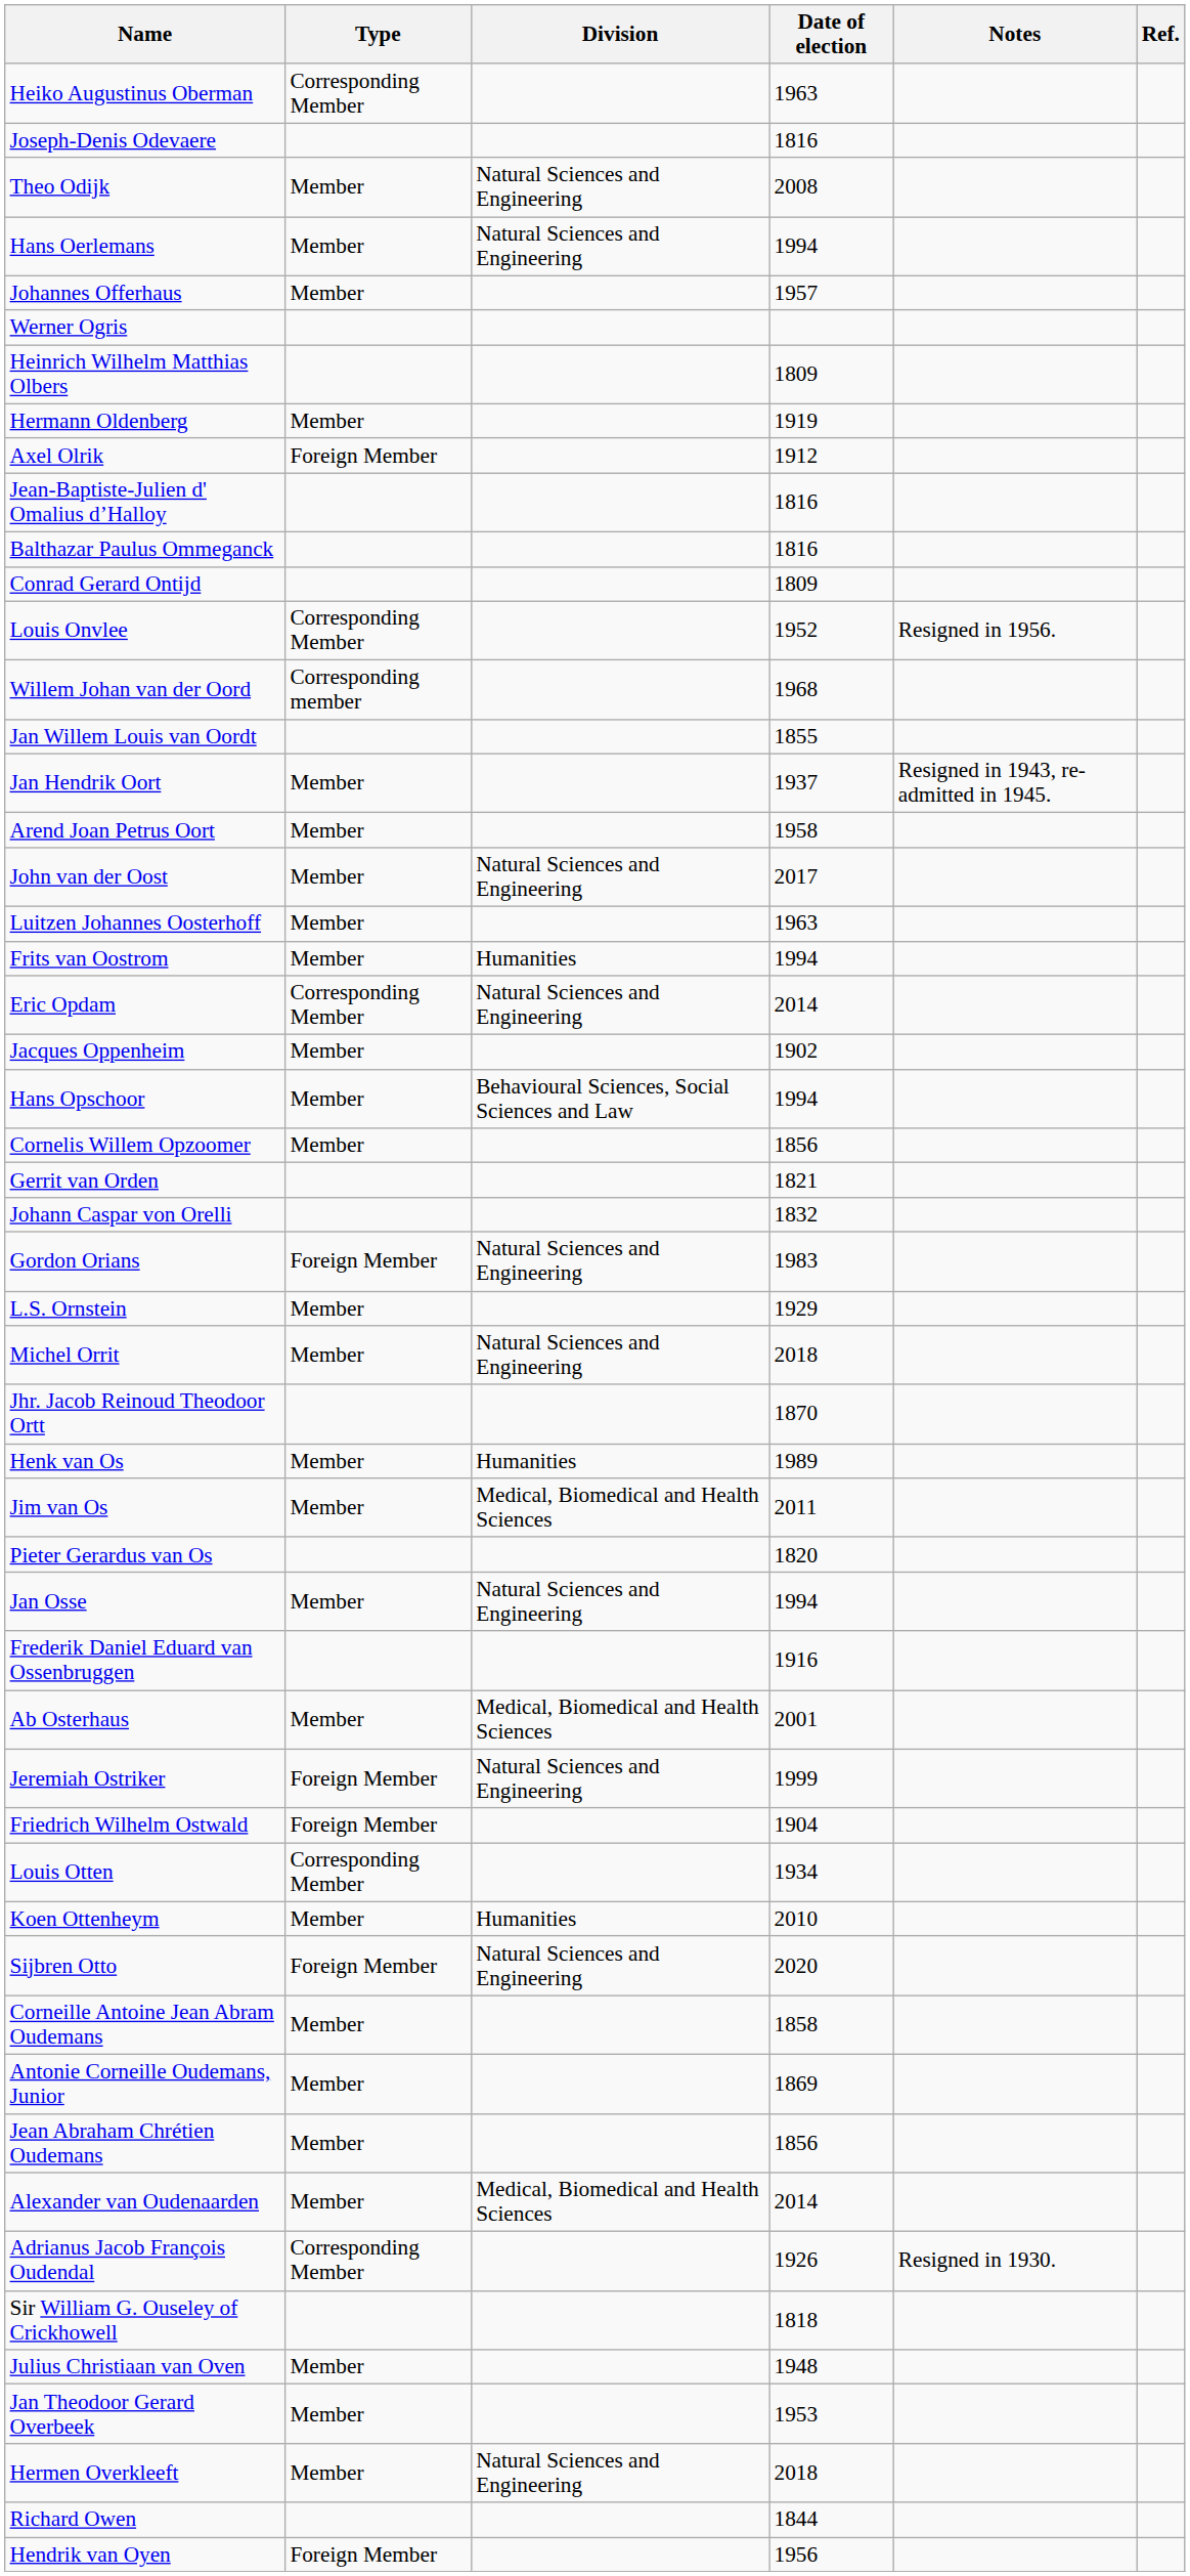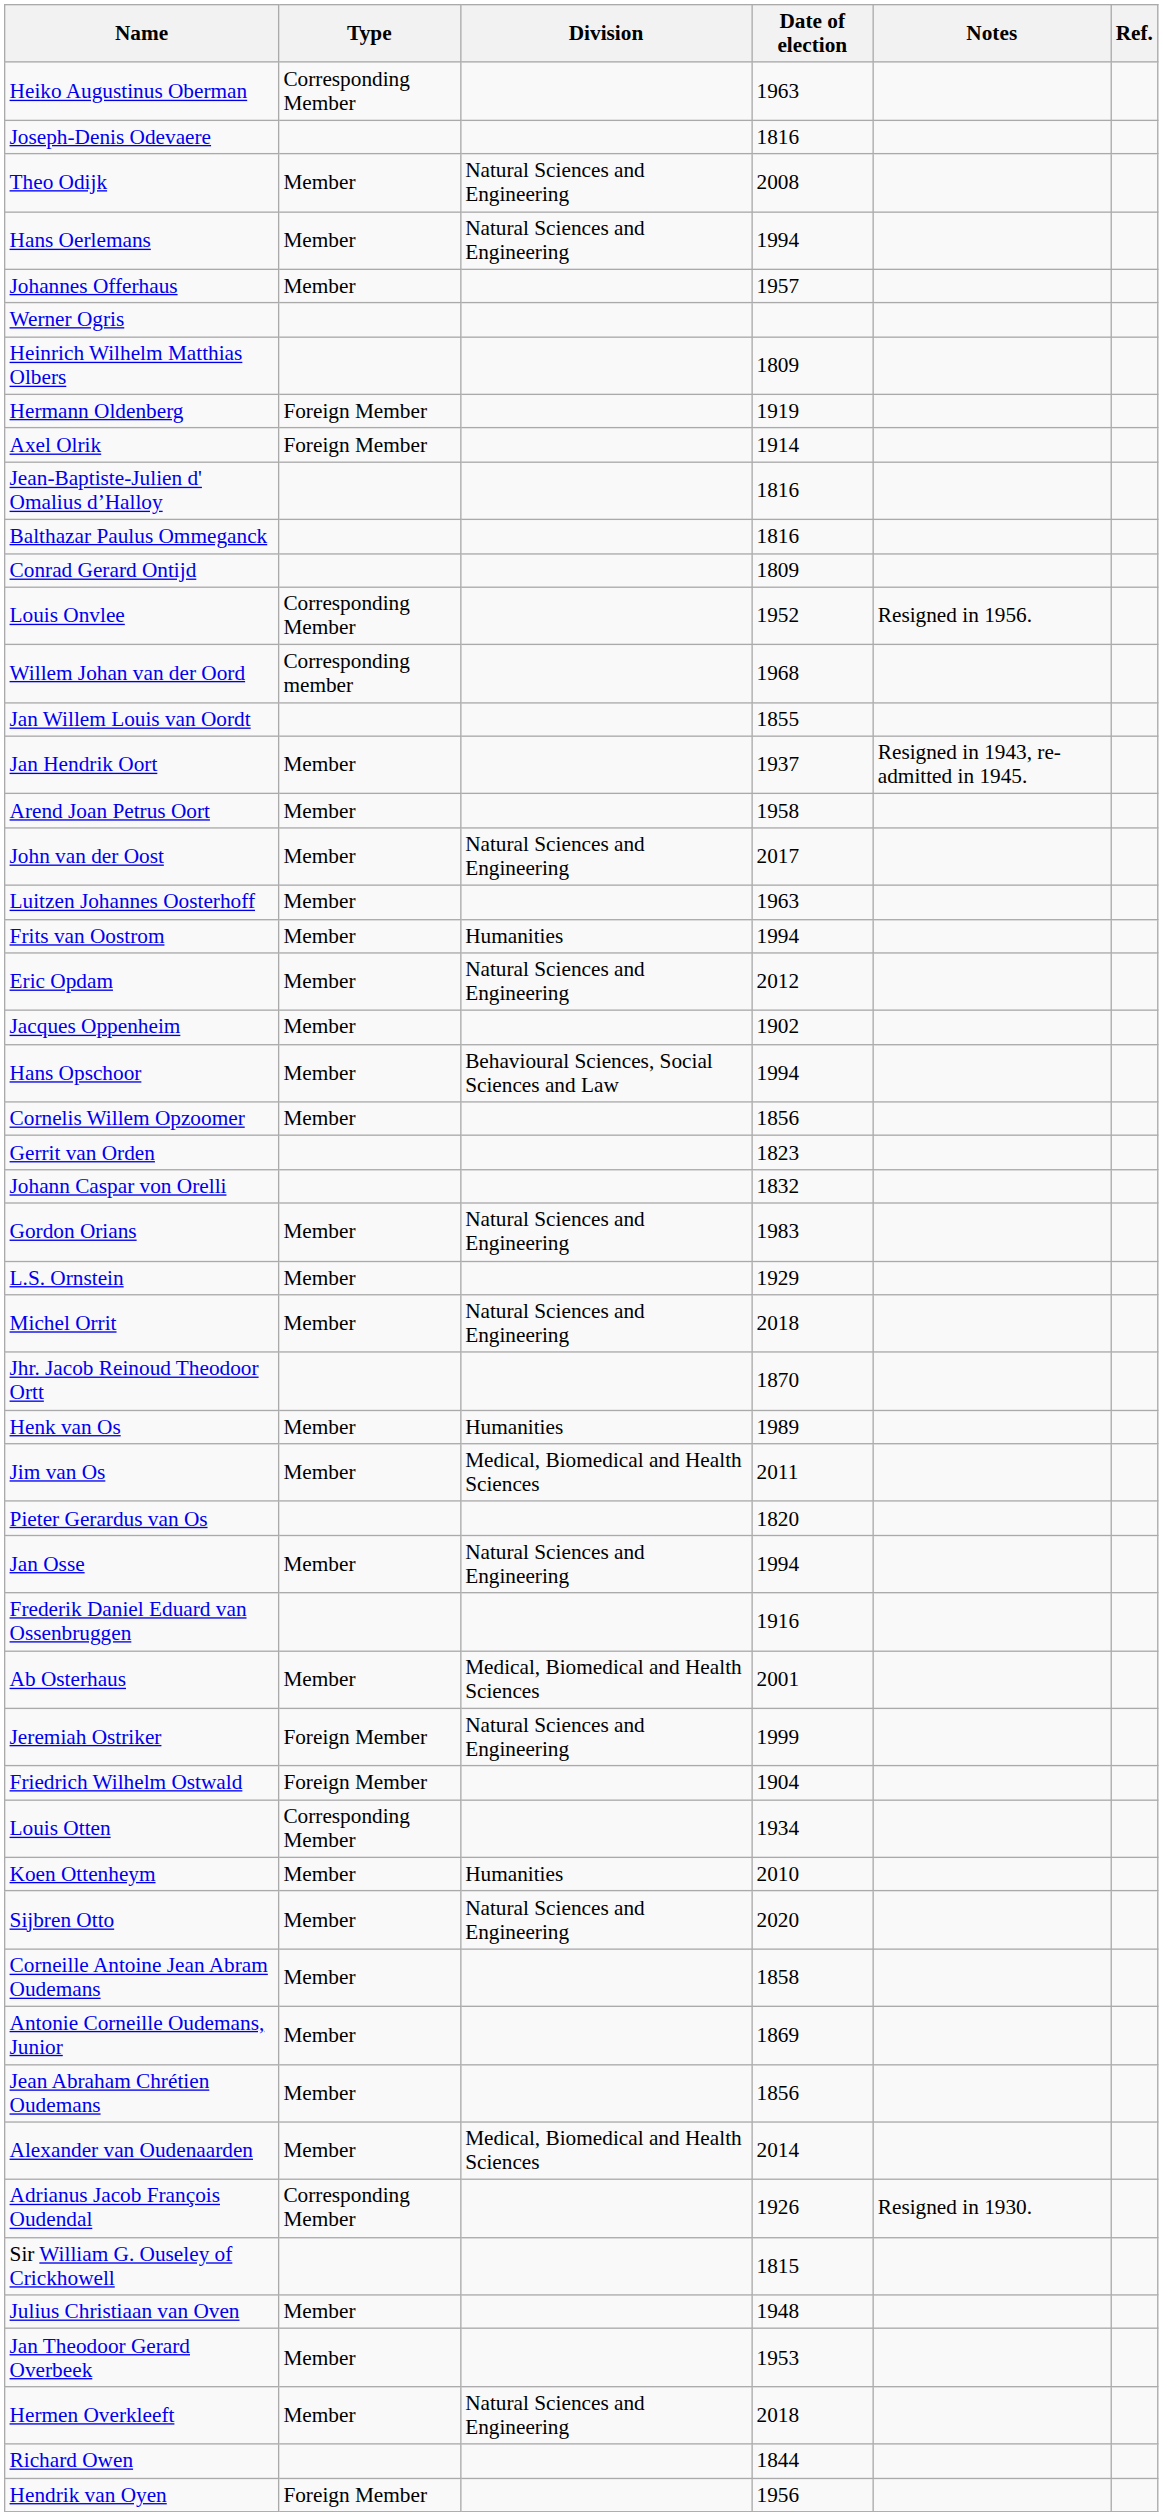 <table class="wikitable">
 <tr>
 <th>Name</th>
 <th>Type</th>
 <th>Division</th>
 <th>Date of election</th>
 <th>Notes</th>
 <th>Ref.</th>
 </tr>
 <tr>
 <td><a href='#'>Heiko Augustinus Oberman</a></td>
 <td>Corresponding Member</td>
 <td></td>
 <td>1963</td>
 <td></td>
 <td></td>
 </tr>
 <tr>
 <td><a href='#'>Joseph-Denis Odevaere</a></td>
 <td></td>
 <td></td>
 <td>1816</td>
 <td></td>
 <td></td>
 </tr>
 <tr>
 <td><a href='#'>Theo Odijk</a></td>
 <td>Member</td>
 <td>Natural Sciences and Engineering</td>
 <td>2008</td>
 <td></td>
 <td></td>
 </tr>
 <tr>
 <td><a href='#'>Hans Oerlemans</a></td>
 <td>Member</td>
 <td>Natural Sciences and Engineering</td>
 <td>1994</td>
 <td></td>
 <td></td>
 </tr>
 <tr>
 <td><a href='#'>Johannes Offerhaus</a></td>
 <td>Member</td>
 <td></td>
 <td>1957</td>
 <td></td>
 <td></td>
 </tr>
 <tr>
 <td><a href='#'>Werner Ogris</a></td>
 <td></td>
 <td></td>
 <td></td>
 <td></td>
 <td></td>
 </tr>
 <tr>
 <td><a href='#'>Heinrich Wilhelm Matthias Olbers</a></td>
 <td></td>
 <td></td>
 <td>1809</td>
 <td></td>
 <td></td>
 </tr>
 <tr>
 <td><a href='#'>Hermann Oldenberg</a></td>
-<td>Member</td>
+<td>Foreign Member</td>
 <td></td>
 <td>1919</td>
 <td></td>
 <td></td>
 </tr>
 <tr>
 <td><a href='#'>Axel Olrik</a></td>
 <td>Foreign Member</td>
 <td></td>
-<td>1912</td>
+<td>1914</td>
 <td></td>
 <td></td>
 </tr>
 <tr>
 <td><a href='#'>Jean-Baptiste-Julien d' Omalius d’Halloy</a></td>
 <td></td>
 <td></td>
 <td>1816</td>
 <td></td>
 <td></td>
 </tr>
 <tr>
 <td><a href='#'>Balthazar Paulus Ommeganck</a></td>
 <td></td>
 <td></td>
 <td>1816</td>
 <td></td>
 <td></td>
 </tr>
 <tr>
 <td><a href='#'>Conrad Gerard Ontijd</a></td>
 <td></td>
 <td></td>
 <td>1809</td>
 <td></td>
 <td></td>
 </tr>
 <tr>
 <td><a href='#'>Louis Onvlee</a></td>
 <td>Corresponding Member</td>
 <td></td>
 <td>1952</td>
 <td>Resigned in 1956.</td>
 <td></td>
 </tr>
 <tr>
 <td><a href='#'>Willem Johan van der Oord</a></td>
 <td>Corresponding member</td>
 <td></td>
 <td>1968</td>
 <td></td>
 <td></td>
 </tr>
 <tr>
 <td><a href='#'>Jan Willem Louis van Oordt</a></td>
 <td></td>
 <td></td>
 <td>1855</td>
 <td></td>
 <td></td>
 </tr>
 <tr>
 <td><a href='#'>Jan Hendrik Oort</a></td>
 <td>Member</td>
 <td></td>
 <td>1937</td>
 <td>Resigned in 1943, re-admitted in 1945.</td>
 <td></td>
 </tr>
 <tr>
 <td><a href='#'>Arend Joan Petrus Oort</a></td>
 <td>Member</td>
 <td></td>
 <td>1958</td>
 <td></td>
 <td></td>
 </tr>
 <tr>
 <td><a href='#'>John van der Oost</a></td>
 <td>Member</td>
 <td>Natural Sciences and Engineering</td>
 <td>2017</td>
 <td></td>
 <td></td>
 </tr>
 <tr>
 <td><a href='#'>Luitzen Johannes Oosterhoff</a></td>
 <td>Member</td>
 <td></td>
 <td>1963</td>
 <td></td>
 <td></td>
 </tr>
 <tr>
 <td><a href='#'>Frits van Oostrom</a></td>
 <td>Member</td>
 <td>Humanities</td>
 <td>1994</td>
 <td></td>
 <td></td>
 </tr>
 <tr>
 <td><a href='#'>Eric Opdam</a></td>
-<td>Corresponding Member</td>
+<td>Member</td>
 <td>Natural Sciences and Engineering</td>
-<td>2014</td>
+<td>2012</td>
 <td></td>
 <td></td>
 </tr>
 <tr>
 <td><a href='#'>Jacques Oppenheim</a></td>
 <td>Member</td>
 <td></td>
 <td>1902</td>
 <td></td>
 <td></td>
 </tr>
 <tr>
 <td><a href='#'>Hans Opschoor</a></td>
 <td>Member</td>
 <td>Behavioural Sciences, Social Sciences and Law</td>
 <td>1994</td>
 <td></td>
 <td></td>
 </tr>
 <tr>
 <td><a href='#'>Cornelis Willem Opzoomer</a></td>
 <td>Member</td>
 <td></td>
 <td>1856</td>
 <td></td>
 <td></td>
 </tr>
 <tr>
 <td><a href='#'>Gerrit van Orden</a></td>
 <td></td>
 <td></td>
-<td>1821</td>
+<td>1823</td>
 <td></td>
 <td></td>
 </tr>
 <tr>
 <td><a href='#'>Johann Caspar von Orelli</a></td>
 <td></td>
 <td></td>
 <td>1832</td>
 <td></td>
 <td></td>
 </tr>
 <tr>
 <td><a href='#'>Gordon Orians</a></td>
-<td>Foreign Member</td>
+<td>Member</td>
 <td>Natural Sciences and Engineering</td>
 <td>1983</td>
 <td></td>
 <td></td>
 </tr>
 <tr>
 <td><a href='#'>L.S. Ornstein</a></td>
 <td>Member</td>
 <td></td>
 <td>1929</td>
 <td></td>
 <td></td>
 </tr>
 <tr>
 <td><a href='#'>Michel Orrit</a></td>
 <td>Member</td>
 <td>Natural Sciences and Engineering</td>
 <td>2018</td>
 <td></td>
 <td></td>
 </tr>
 <tr>
 <td><a href='#'>Jhr. Jacob Reinoud Theodoor Ortt</a></td>
 <td></td>
 <td></td>
 <td>1870</td>
 <td></td>
 <td></td>
 </tr>
 <tr>
 <td><a href='#'>Henk van Os</a></td>
 <td>Member</td>
 <td>Humanities</td>
 <td>1989</td>
 <td></td>
 <td></td>
 </tr>
 <tr>
 <td><a href='#'>Jim van Os</a></td>
 <td>Member</td>
 <td>Medical, Biomedical and Health Sciences</td>
 <td>2011</td>
 <td></td>
 <td></td>
 </tr>
 <tr>
 <td><a href='#'>Pieter Gerardus van Os</a></td>
 <td></td>
 <td></td>
 <td>1820</td>
 <td></td>
 <td></td>
 </tr>
 <tr>
 <td><a href='#'>Jan Osse</a></td>
 <td>Member</td>
 <td>Natural Sciences and Engineering</td>
 <td>1994</td>
 <td></td>
 <td></td>
 </tr>
 <tr>
 <td><a href='#'>Frederik Daniel Eduard van Ossenbruggen</a></td>
 <td></td>
 <td></td>
 <td>1916</td>
 <td></td>
 <td></td>
 </tr>
 <tr>
 <td><a href='#'>Ab Osterhaus</a></td>
 <td>Member</td>
 <td>Medical, Biomedical and Health Sciences</td>
 <td>2001</td>
 <td></td>
 <td></td>
 </tr>
 <tr>
 <td><a href='#'>Jeremiah Ostriker</a></td>
 <td>Foreign Member</td>
 <td>Natural Sciences and Engineering</td>
 <td>1999</td>
 <td></td>
 <td></td>
 </tr>
 <tr>
 <td><a href='#'>Friedrich Wilhelm Ostwald</a></td>
 <td>Foreign Member</td>
 <td></td>
 <td>1904</td>
 <td></td>
 <td></td>
 </tr>
 <tr>
 <td><a href='#'>Louis Otten</a></td>
 <td>Corresponding Member</td>
 <td></td>
 <td>1934</td>
 <td></td>
 <td></td>
 </tr>
 <tr>
 <td><a href='#'>Koen Ottenheym</a></td>
 <td>Member</td>
 <td>Humanities</td>
 <td>2010</td>
 <td></td>
 <td></td>
 </tr>
 <tr>
 <td><a href='#'>Sijbren Otto</a></td>
-<td>Foreign Member</td>
+<td>Member</td>
 <td>Natural Sciences and Engineering</td>
 <td>2020</td>
 <td></td>
 <td></td>
 </tr>
 <tr>
 <td><a href='#'>Corneille Antoine Jean Abram Oudemans</a></td>
 <td>Member</td>
 <td></td>
 <td>1858</td>
 <td></td>
 <td></td>
 </tr>
 <tr>
 <td><a href='#'>Antonie Corneille Oudemans, Junior</a></td>
 <td>Member</td>
 <td></td>
 <td>1869</td>
 <td></td>
 <td></td>
 </tr>
 <tr>
 <td><a href='#'>Jean Abraham Chrétien Oudemans</a></td>
 <td>Member</td>
 <td></td>
 <td>1856</td>
 <td></td>
 <td></td>
 </tr>
 <tr>
 <td><a href='#'>Alexander van Oudenaarden</a></td>
 <td>Member</td>
 <td>Medical, Biomedical and Health Sciences</td>
 <td>2014</td>
 <td></td>
 <td></td>
 </tr>
 <tr>
 <td><a href='#'>Adrianus Jacob François Oudendal</a></td>
 <td>Corresponding Member</td>
 <td></td>
 <td>1926</td>
 <td>Resigned in 1930.</td>
 <td></td>
 </tr>
 <tr>
 <td>Sir <a href='#'>William G. Ouseley of Crickhowell</a></td>
 <td></td>
 <td></td>
-<td>1818</td>
+<td>1815</td>
 <td></td>
 <td></td>
 </tr>
 <tr>
 <td><a href='#'>Julius Christiaan van Oven</a></td>
 <td>Member</td>
 <td></td>
 <td>1948</td>
 <td></td>
 <td></td>
 </tr>
 <tr>
 <td><a href='#'>Jan Theodoor Gerard Overbeek</a></td>
 <td>Member</td>
 <td></td>
 <td>1953</td>
 <td></td>
 <td></td>
 </tr>
 <tr>
 <td><a href='#'>Hermen Overkleeft</a></td>
 <td>Member</td>
 <td>Natural Sciences and Engineering</td>
 <td>2018</td>
 <td></td>
 <td></td>
 </tr>
 <tr>
 <td><a href='#'>Richard Owen</a></td>
 <td></td>
 <td></td>
 <td>1844</td>
 <td></td>
 <td></td>
 </tr>
 <tr>
 <td><a href='#'>Hendrik van Oyen</a></td>
 <td>Foreign Member</td>
 <td></td>
 <td>1956</td>
 <td></td>
 <td></td>
 </tr>
 </table>
